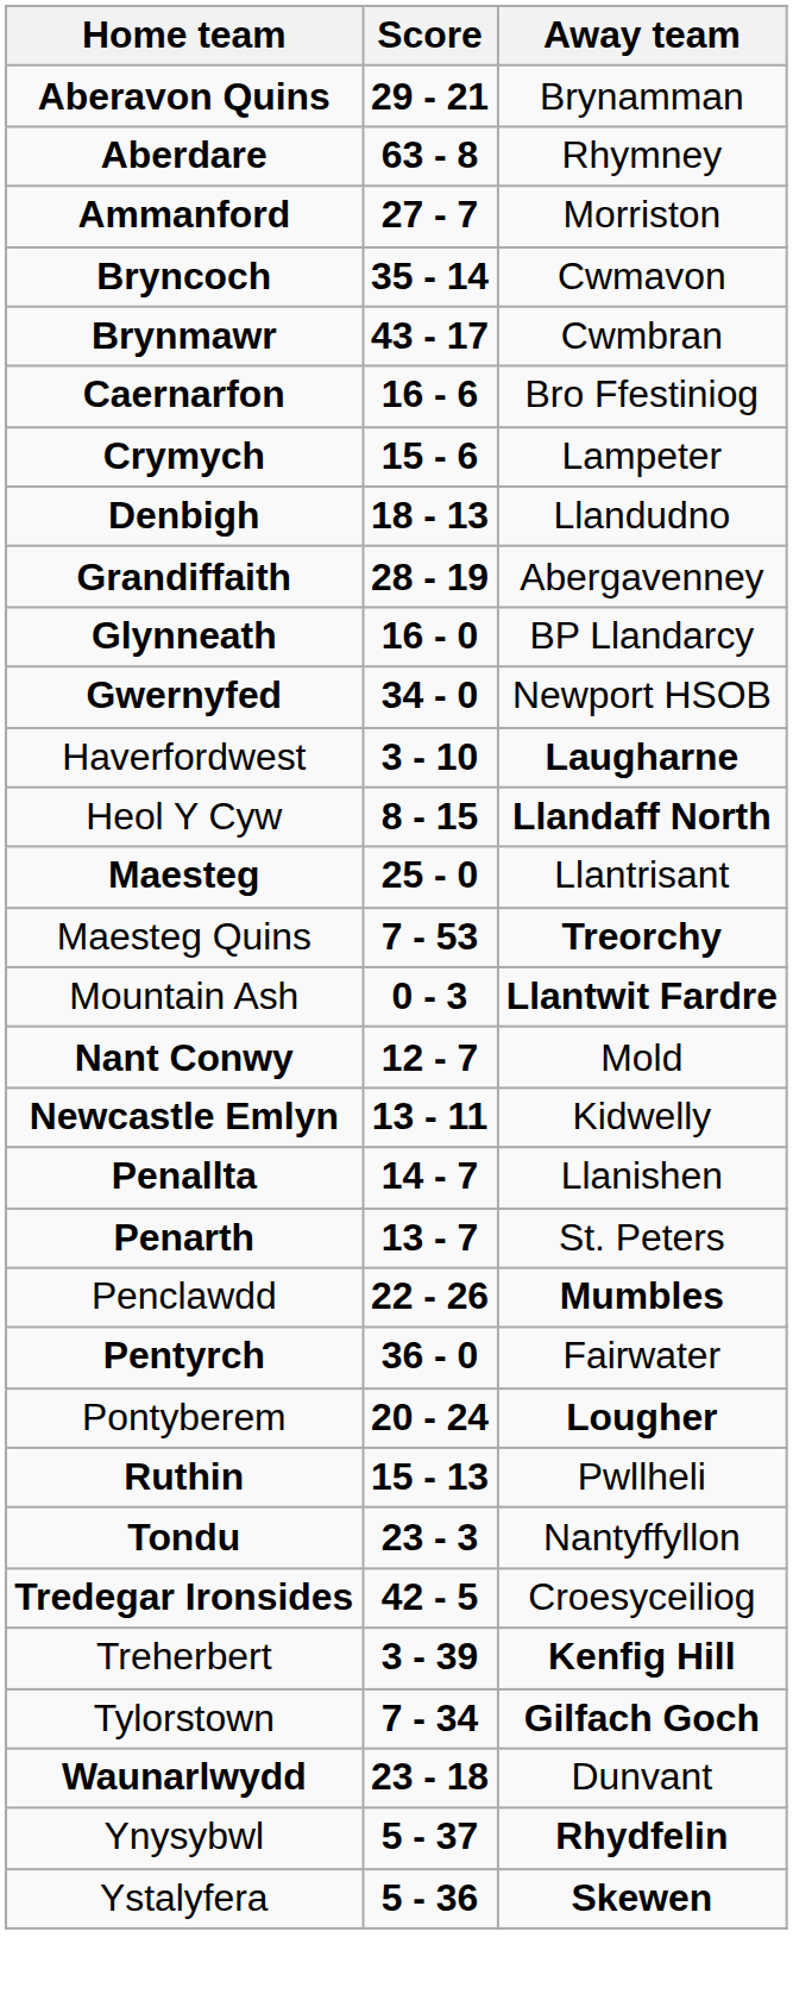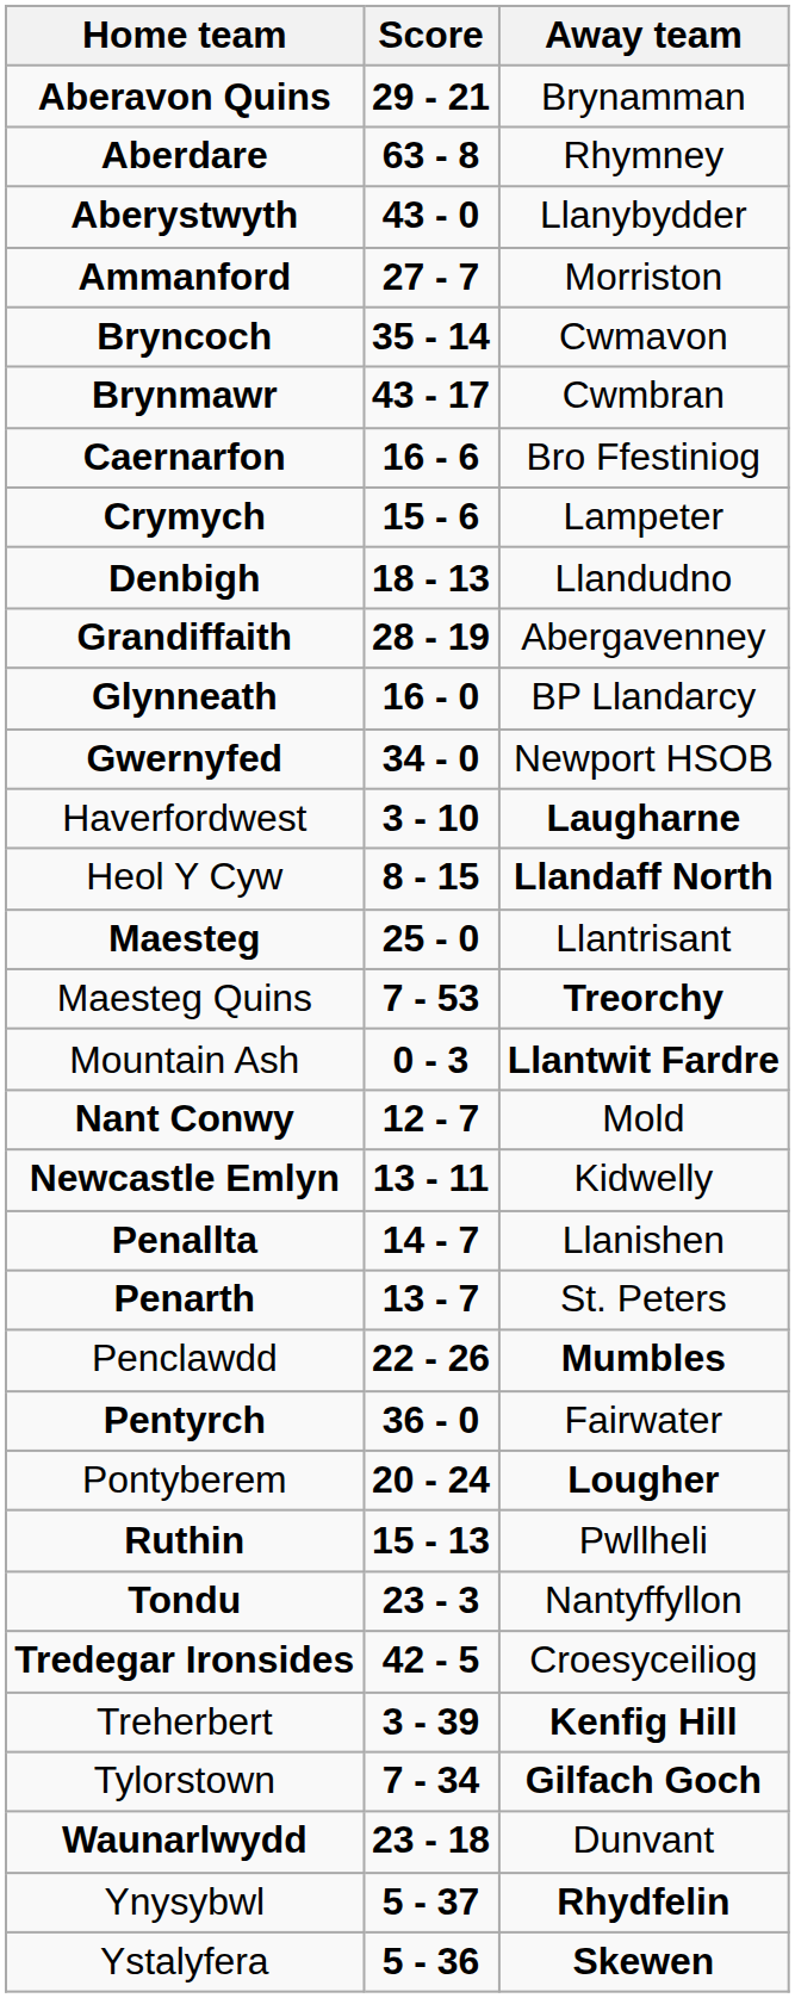 <table class="wikitable" style="text-align: center">
 <tr>
 <th>Home team</th>
 <th>Score</th>
 <th>Away team</th>
 </tr>
 <tr>
 <td><strong>Aberavon Quins</strong></td>
 <td><strong>29 - 21</strong></td>
 <td>Brynamman</td>
 </tr>
 <tr>
 <td><strong>Aberdare</strong></td>
 <td><strong>63 - 8</strong></td>
 <td>Rhymney</td>
+</tr>
+<tr>
+<td><strong>Aberystwyth</strong></td>
+<td><strong>43 - 0</strong></td>
+<td>Llanybydder</td>
 </tr>
 <tr>
 <td><strong>Ammanford</strong></td>
 <td><strong>27 - 7</strong></td>
 <td>Morriston</td>
 </tr>
 <tr>
 <td><strong>Bryncoch</strong></td>
 <td><strong>35 - 14</strong></td>
 <td>Cwmavon</td>
 </tr>
 <tr>
 <td><strong>Brynmawr</strong></td>
 <td><strong>43 - 17</strong></td>
 <td>Cwmbran</td>
 </tr>
 <tr>
 <td><strong>Caernarfon</strong></td>
 <td><strong>16 - 6</strong></td>
 <td>Bro Ffestiniog</td>
 </tr>
 <tr>
 <td><strong>Crymych</strong></td>
 <td><strong>15 - 6</strong></td>
 <td>Lampeter</td>
 </tr>
 <tr>
 <td><strong>Denbigh</strong></td>
 <td><strong>18 - 13</strong></td>
 <td>Llandudno</td>
 </tr>
 <tr>
 <td><strong>Grandiffaith</strong></td>
 <td><strong>28 - 19</strong></td>
 <td>Abergavenney</td>
 </tr>
 <tr>
 <td><strong>Glynneath</strong></td>
 <td><strong>16 - 0</strong></td>
 <td>BP Llandarcy</td>
 </tr>
 <tr>
 <td><strong>Gwernyfed</strong></td>
 <td><strong>34 - 0</strong></td>
 <td>Newport HSOB</td>
 </tr>
 <tr>
 <td>Haverfordwest</td>
 <td><strong>3 - 10</strong></td>
 <td><strong>Laugharne</strong></td>
 </tr>
 <tr>
 <td>Heol Y Cyw</td>
 <td><strong>8 - 15</strong></td>
 <td><strong>Llandaff North</strong></td>
 </tr>
 <tr>
 <td><strong>Maesteg</strong></td>
 <td><strong>25 - 0</strong></td>
 <td>Llantrisant</td>
 </tr>
 <tr>
 <td>Maesteg Quins</td>
 <td><strong>7 - 53</strong></td>
 <td><strong>Treorchy</strong></td>
 </tr>
 <tr>
 <td>Mountain Ash</td>
 <td><strong>0 - 3</strong></td>
 <td><strong>Llantwit Fardre</strong></td>
 </tr>
 <tr>
 <td><strong>Nant Conwy</strong></td>
 <td><strong>12 - 7</strong></td>
 <td>Mold</td>
 </tr>
 <tr>
 <td><strong>Newcastle Emlyn</strong></td>
 <td><strong>13 - 11</strong></td>
 <td>Kidwelly</td>
 </tr>
 <tr>
 <td><strong>Penallta</strong></td>
 <td><strong>14 - 7</strong></td>
 <td>Llanishen</td>
 </tr>
 <tr>
 <td><strong>Penarth</strong></td>
 <td><strong>13 - 7</strong></td>
 <td>St. Peters</td>
 </tr>
 <tr>
 <td>Penclawdd</td>
 <td><strong>22 - 26</strong></td>
 <td><strong>Mumbles</strong></td>
 </tr>
 <tr>
 <td><strong>Pentyrch</strong></td>
 <td><strong>36 - 0</strong></td>
 <td>Fairwater</td>
 </tr>
 <tr>
 <td>Pontyberem</td>
 <td><strong>20 - 24</strong></td>
 <td><strong>Lougher</strong></td>
 </tr>
 <tr>
 <td><strong>Ruthin</strong></td>
 <td><strong>15 - 13</strong></td>
 <td>Pwllheli</td>
 </tr>
 <tr>
 <td><strong>Tondu</strong></td>
 <td><strong>23 - 3</strong></td>
 <td>Nantyffyllon</td>
 </tr>
 <tr>
 <td><strong>Tredegar Ironsides</strong></td>
 <td><strong>42 - 5</strong></td>
 <td>Croesyceiliog</td>
 </tr>
 <tr>
 <td>Treherbert</td>
 <td><strong>3 - 39</strong></td>
 <td><strong>Kenfig Hill</strong></td>
 </tr>
 <tr>
 <td>Tylorstown</td>
 <td><strong>7 - 34</strong></td>
 <td><strong>Gilfach Goch</strong></td>
 </tr>
 <tr>
 <td><strong>Waunarlwydd</strong></td>
 <td><strong>23 - 18</strong></td>
 <td>Dunvant</td>
 </tr>
 <tr>
 <td>Ynysybwl</td>
 <td><strong>5 - 37</strong></td>
 <td><strong>Rhydfelin</strong></td>
 </tr>
 <tr>
 <td>Ystalyfera</td>
 <td><strong>5 - 36</strong></td>
 <td><strong>Skewen</strong></td>
 </tr>
 </table>
